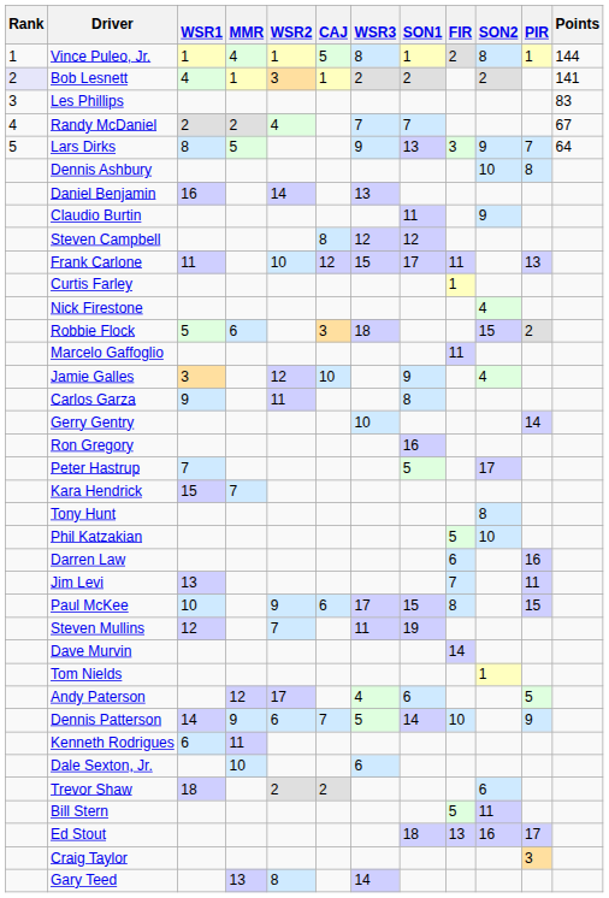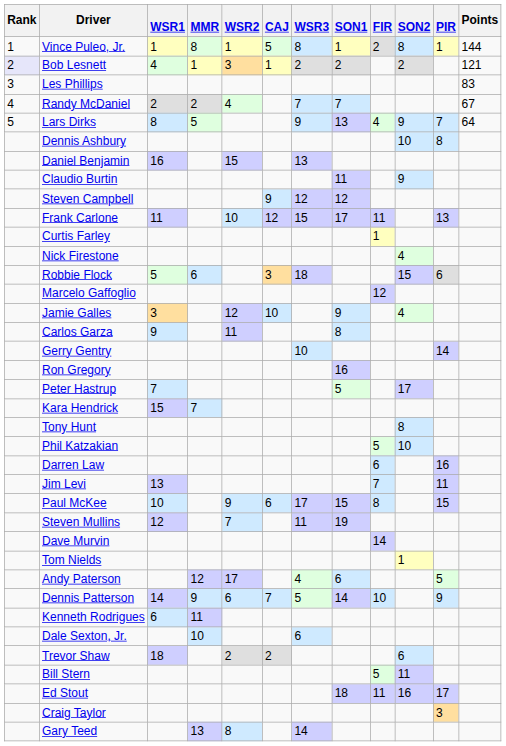 <table class="wikitable">
 <tr>
 <th>Rank</th>
 <th>Driver</th>
 <th> <br> <a href='#'>WSR1</a></th>
 <th> <br> <a href='#'>MMR</a></th>
 <th> <br> <a href='#'>WSR2</a></th>
 <th> <br> <a href='#'>CAJ</a></th>
 <th> <br> <a href='#'>WSR3</a></th>
 <th> <br> <a href='#'>SON1</a></th>
 <th> <br> <a href='#'>FIR</a></th>
 <th> <br> <a href='#'>SON2</a></th>
 <th> <br> <a href='#'>PIR</a></th>
 <th>Points</th>
 </tr>
 <tr>
 <td>1</td>
 <td> <a href='#'>Vince Puleo, Jr.</a></td>
 <td style="background:#FFFFBF;">1</td>
-<td style="background:#DFFFDF;">4</td>
+<td style="background:#DFFFDF;">8</td>
 <td style="background:#FFFFBF;">1</td>
 <td style="background:#DFFFDF;">5</td>
 <td style="background:#CFEAFF;">8</td>
 <td style="background:#FFFFBF;">1</td>
 <td style="background:#DFDFDF;">2</td>
 <td style="background:#CFEAFF;">8</td>
 <td style="background:#FFFFBF;">1</td>
 <td>144</td>
 </tr>
 <tr>
 <td style="background: lavender;">2</td>
 <td> <a href='#'>Bob Lesnett</a></td>
 <td style="background:#DFFFDF;">4</td>
 <td style="background:#FFFFBF;">1</td>
 <td style="background:#FFDF9F;">3</td>
 <td style="background:#FFFFBF;">1</td>
 <td style="background:#DFDFDF;">2</td>
 <td style="background:#DFDFDF;">2</td>
 <td></td>
 <td style="background:#DFDFDF;">2</td>
 <td></td>
-<td>141</td>
+<td>121</td>
 </tr>
 <tr>
 <td>3</td>
 <td> <a href='#'>Les Phillips</a></td>
 <td></td>
 <td></td>
 <td></td>
 <td></td>
 <td></td>
 <td></td>
 <td></td>
 <td></td>
 <td></td>
 <td>83</td>
 </tr>
 <tr>
 <td>4</td>
 <td> <a href='#'>Randy McDaniel</a></td>
 <td style="background:#DFDFDF;">2</td>
 <td style="background:#DFDFDF;">2</td>
 <td style="background:#DFFFDF;">4</td>
 <td></td>
 <td style="background:#CFEAFF;">7</td>
 <td style="background:#CFEAFF;">7</td>
 <td></td>
 <td></td>
 <td></td>
 <td>67</td>
 </tr>
 <tr>
 <td>5</td>
 <td> <a href='#'>Lars Dirks</a></td>
 <td style="background:#CFEAFF;">8</td>
 <td style="background:#DFFFDF;">5</td>
 <td></td>
 <td></td>
 <td style="background:#CFEAFF;">9</td>
 <td style="background:#CFCFFF;">13</td>
-<td style="background:#DFFFDF;">3</td>
+<td style="background:#DFFFDF;">4</td>
 <td style="background:#CFEAFF;">9</td>
 <td style="background:#CFEAFF;">7</td>
 <td>64</td>
 </tr>
 <tr>
 <td></td>
 <td> <a href='#'>Dennis Ashbury</a></td>
 <td></td>
 <td></td>
 <td></td>
 <td></td>
 <td></td>
 <td></td>
 <td></td>
 <td style="background:#CFEAFF;">10</td>
 <td style="background:#CFEAFF;">8</td>
 <td></td>
 </tr>
 <tr>
 <td></td>
 <td> <a href='#'>Daniel Benjamin</a></td>
 <td style="background:#CFCFFF;">16</td>
 <td></td>
-<td style="background:#CFCFFF;">14</td>
+<td style="background:#CFCFFF;">15</td>
 <td></td>
 <td style="background:#CFCFFF;">13</td>
 <td></td>
 <td></td>
 <td></td>
 <td></td>
 <td></td>
 </tr>
 <tr>
 <td></td>
 <td> <a href='#'>Claudio Burtin</a></td>
 <td></td>
 <td></td>
 <td></td>
 <td></td>
 <td></td>
 <td style="background:#CFCFFF;">11</td>
 <td></td>
 <td style="background:#CFEAFF;">9</td>
 <td></td>
 <td></td>
 </tr>
 <tr>
 <td></td>
 <td> <a href='#'>Steven Campbell</a></td>
 <td></td>
 <td></td>
 <td></td>
-<td style="background:#CFEAFF;">8</td>
+<td style="background:#CFEAFF;">9</td>
 <td style="background:#CFCFFF;">12</td>
 <td style="background:#CFCFFF;">12</td>
 <td></td>
 <td></td>
 <td></td>
 <td></td>
 </tr>
 <tr>
 <td></td>
 <td> <a href='#'>Frank Carlone</a></td>
 <td style="background:#CFCFFF;">11</td>
 <td></td>
 <td style="background:#CFEAFF;">10</td>
 <td style="background:#CFCFFF;">12</td>
 <td style="background:#CFCFFF;">15</td>
 <td style="background:#CFCFFF;">17</td>
 <td style="background:#CFCFFF;">11</td>
 <td></td>
 <td style="background:#CFCFFF;">13</td>
 <td></td>
 </tr>
 <tr>
 <td></td>
 <td> <a href='#'>Curtis Farley</a></td>
 <td></td>
 <td></td>
 <td></td>
 <td></td>
 <td></td>
 <td></td>
 <td style="background:#FFFFBF;">1</td>
 <td></td>
 <td></td>
 <td></td>
 </tr>
 <tr>
 <td></td>
 <td> <a href='#'>Nick Firestone</a></td>
 <td></td>
 <td></td>
 <td></td>
 <td></td>
 <td></td>
 <td></td>
 <td></td>
 <td style="background:#DFFFDF;">4</td>
 <td></td>
 <td></td>
 </tr>
 <tr>
 <td></td>
 <td> <a href='#'>Robbie Flock</a></td>
 <td style="background:#DFFFDF;">5</td>
 <td style="background:#CFEAFF;">6</td>
 <td></td>
 <td style="background:#FFDF9F;">3</td>
 <td style="background:#CFCFFF;">18</td>
 <td></td>
 <td></td>
 <td style="background:#CFCFFF;">15</td>
-<td style="background:#DFDFDF;">2</td>
+<td style="background:#DFDFDF;">6</td>
 <td></td>
 </tr>
 <tr>
 <td></td>
 <td> <a href='#'>Marcelo Gaffoglio</a></td>
 <td></td>
 <td></td>
 <td></td>
 <td></td>
 <td></td>
 <td></td>
-<td style="background:#CFCFFF;">11</td>
+<td style="background:#CFCFFF;">12</td>
 <td></td>
 <td></td>
 </tr>
 <tr>
 <td></td>
 <td> <a href='#'>Jamie Galles</a></td>
 <td style="background:#FFDF9F;">3</td>
 <td></td>
 <td style="background:#CFCFFF;">12</td>
 <td style="background:#CFEAFF;">10</td>
 <td></td>
 <td style="background:#CFEAFF;">9</td>
 <td></td>
 <td style="background:#DFFFDF;">4</td>
 <td></td>
 <td></td>
 </tr>
 <tr>
 <td></td>
 <td> <a href='#'>Carlos Garza</a></td>
 <td style="background:#CFEAFF;">9</td>
 <td></td>
 <td style="background:#CFCFFF;">11</td>
 <td></td>
 <td></td>
 <td style="background:#CFEAFF;">8</td>
 <td></td>
 <td></td>
 <td></td>
 <td></td>
 </tr>
 <tr>
 <td></td>
 <td> <a href='#'>Gerry Gentry</a></td>
 <td></td>
 <td></td>
 <td></td>
 <td></td>
 <td style="background:#CFEAFF;">10</td>
 <td></td>
 <td></td>
 <td></td>
 <td style="background:#CFCFFF;">14</td>
 <td></td>
 </tr>
 <tr>
 <td></td>
 <td> <a href='#'>Ron Gregory</a></td>
 <td></td>
 <td></td>
 <td></td>
 <td></td>
 <td></td>
 <td style="background:#CFCFFF;">16</td>
 <td></td>
 <td></td>
 <td></td>
 <td></td>
 </tr>
 <tr>
 <td></td>
 <td> <a href='#'>Peter Hastrup</a></td>
 <td style="background:#CFEAFF;">7</td>
 <td></td>
 <td></td>
 <td></td>
 <td></td>
 <td style="background:#DFFFDF;">5</td>
 <td></td>
 <td style="background:#CFCFFF;">17</td>
 <td></td>
 <td></td>
 </tr>
 <tr>
 <td></td>
 <td> <a href='#'>Kara Hendrick</a></td>
 <td style="background:#CFCFFF;">15</td>
 <td style="background:#CFEAFF;">7</td>
 <td></td>
 <td></td>
 <td></td>
 <td></td>
 <td></td>
 <td></td>
 <td></td>
 <td></td>
 </tr>
 <tr>
 <td></td>
 <td> <a href='#'>Tony Hunt</a></td>
 <td></td>
 <td></td>
 <td></td>
 <td></td>
 <td></td>
 <td></td>
 <td></td>
 <td style="background:#CFEAFF;">8</td>
 <td></td>
 <td></td>
 </tr>
 <tr>
 <td></td>
 <td> <a href='#'>Phil Katzakian</a></td>
 <td></td>
 <td></td>
 <td></td>
 <td></td>
 <td></td>
 <td></td>
 <td style="background:#DFFFDF;">5</td>
 <td style="background:#CFEAFF;">10</td>
 <td></td>
 <td></td>
 </tr>
 <tr>
 <td></td>
 <td> <a href='#'>Darren Law</a></td>
 <td></td>
 <td></td>
 <td></td>
 <td></td>
 <td></td>
 <td></td>
 <td style="background:#CFEAFF;">6</td>
 <td></td>
 <td style="background:#CFCFFF;">16</td>
 <td></td>
 </tr>
 <tr>
 <td></td>
 <td> <a href='#'>Jim Levi</a></td>
 <td style="background:#CFCFFF;">13</td>
 <td></td>
 <td></td>
 <td></td>
 <td></td>
 <td></td>
 <td style="background:#CFEAFF;">7</td>
 <td></td>
 <td style="background:#CFCFFF;">11</td>
 <td></td>
 </tr>
 <tr>
 <td></td>
 <td> <a href='#'>Paul McKee</a></td>
 <td style="background:#CFEAFF;">10</td>
 <td></td>
 <td style="background:#CFEAFF;">9</td>
 <td style="background:#CFEAFF;">6</td>
 <td style="background:#CFCFFF;">17</td>
 <td style="background:#CFCFFF;">15</td>
 <td style="background:#CFEAFF;">8</td>
 <td></td>
 <td style="background:#CFCFFF;">15</td>
 <td></td>
 </tr>
 <tr>
 <td></td>
 <td> <a href='#'>Steven Mullins</a></td>
 <td style="background:#CFCFFF;">12</td>
 <td></td>
 <td style="background:#CFEAFF;">7</td>
 <td></td>
 <td style="background:#CFCFFF;">11</td>
 <td style="background:#CFCFFF;">19</td>
 <td></td>
 <td></td>
 <td></td>
 <td></td>
 </tr>
 <tr>
 <td></td>
 <td> <a href='#'>Dave Murvin</a></td>
 <td></td>
 <td></td>
 <td></td>
 <td></td>
 <td></td>
 <td></td>
 <td style="background:#CFCFFF;">14</td>
 <td></td>
 <td></td>
 <td></td>
 </tr>
 <tr>
 <td></td>
 <td> <a href='#'>Tom Nields</a></td>
 <td></td>
 <td></td>
 <td></td>
 <td></td>
 <td></td>
 <td></td>
 <td></td>
 <td style="background:#FFFFBF;">1</td>
 <td></td>
 <td></td>
 </tr>
 <tr>
 <td></td>
 <td> <a href='#'>Andy Paterson</a></td>
 <td></td>
 <td style="background:#CFCFFF;">12</td>
 <td style="background:#CFCFFF;">17</td>
 <td></td>
 <td style="background:#DFFFDF;">4</td>
 <td style="background:#CFEAFF;">6</td>
 <td></td>
 <td></td>
 <td style="background:#DFFFDF;">5</td>
 <td></td>
 </tr>
 <tr>
 <td></td>
 <td> <a href='#'>Dennis Patterson</a></td>
 <td style="background:#CFCFFF;">14</td>
 <td style="background:#CFEAFF;">9</td>
 <td style="background:#CFEAFF;">6</td>
 <td style="background:#CFEAFF;">7</td>
 <td style="background:#DFFFDF;">5</td>
 <td style="background:#CFCFFF;">14</td>
 <td style="background:#CFEAFF;">10</td>
 <td></td>
 <td style="background:#CFEAFF;">9</td>
 <td></td>
 </tr>
 <tr>
 <td></td>
 <td> <a href='#'>Kenneth Rodrigues</a></td>
 <td style="background:#CFEAFF;">6</td>
 <td style="background:#CFCFFF;">11</td>
 <td></td>
 <td></td>
 <td></td>
 <td></td>
 <td></td>
 <td></td>
 <td></td>
 <td></td>
 </tr>
 <tr>
 <td></td>
 <td> <a href='#'>Dale Sexton, Jr.</a></td>
 <td></td>
 <td style="background:#CFEAFF;">10</td>
 <td></td>
 <td></td>
 <td style="background:#CFEAFF;">6</td>
 <td></td>
 <td></td>
 <td></td>
 <td></td>
 <td></td>
 </tr>
 <tr>
 <td></td>
 <td> <a href='#'>Trevor Shaw</a></td>
 <td style="background:#CFCFFF;">18</td>
 <td></td>
 <td style="background:#DFDFDF;">2</td>
 <td style="background:#DFDFDF;">2</td>
 <td></td>
 <td></td>
 <td></td>
 <td style="background:#CFEAFF;">6</td>
 <td></td>
 <td></td>
 </tr>
 <tr>
 <td></td>
 <td> <a href='#'>Bill Stern</a></td>
 <td></td>
 <td></td>
 <td></td>
 <td></td>
 <td></td>
 <td></td>
 <td style="background:#DFFFDF;">5</td>
 <td style="background:#CFCFFF;">11</td>
 <td></td>
 <td></td>
 </tr>
 <tr>
 <td></td>
 <td> <a href='#'>Ed Stout</a></td>
 <td></td>
 <td></td>
 <td></td>
 <td></td>
 <td></td>
 <td style="background:#CFCFFF;">18</td>
-<td style="background:#CFCFFF;">13</td>
+<td style="background:#CFCFFF;">11</td>
 <td style="background:#CFCFFF;">16</td>
 <td style="background:#CFCFFF;">17</td>
 <td></td>
 </tr>
 <tr>
 <td></td>
 <td> <a href='#'>Craig Taylor</a></td>
 <td></td>
 <td></td>
 <td></td>
 <td></td>
 <td></td>
 <td></td>
 <td></td>
 <td></td>
 <td style="background:#FFDF9F;">3</td>
 <td></td>
 </tr>
 <tr>
 <td></td>
 <td> <a href='#'>Gary Teed</a></td>
 <td></td>
 <td style="background:#CFCFFF;">13</td>
 <td style="background:#CFEAFF;">8</td>
 <td></td>
 <td style="background:#CFCFFF;">14</td>
 <td></td>
 <td></td>
 <td></td>
 <td></td>
 <td></td>
 </tr>
 </table>
